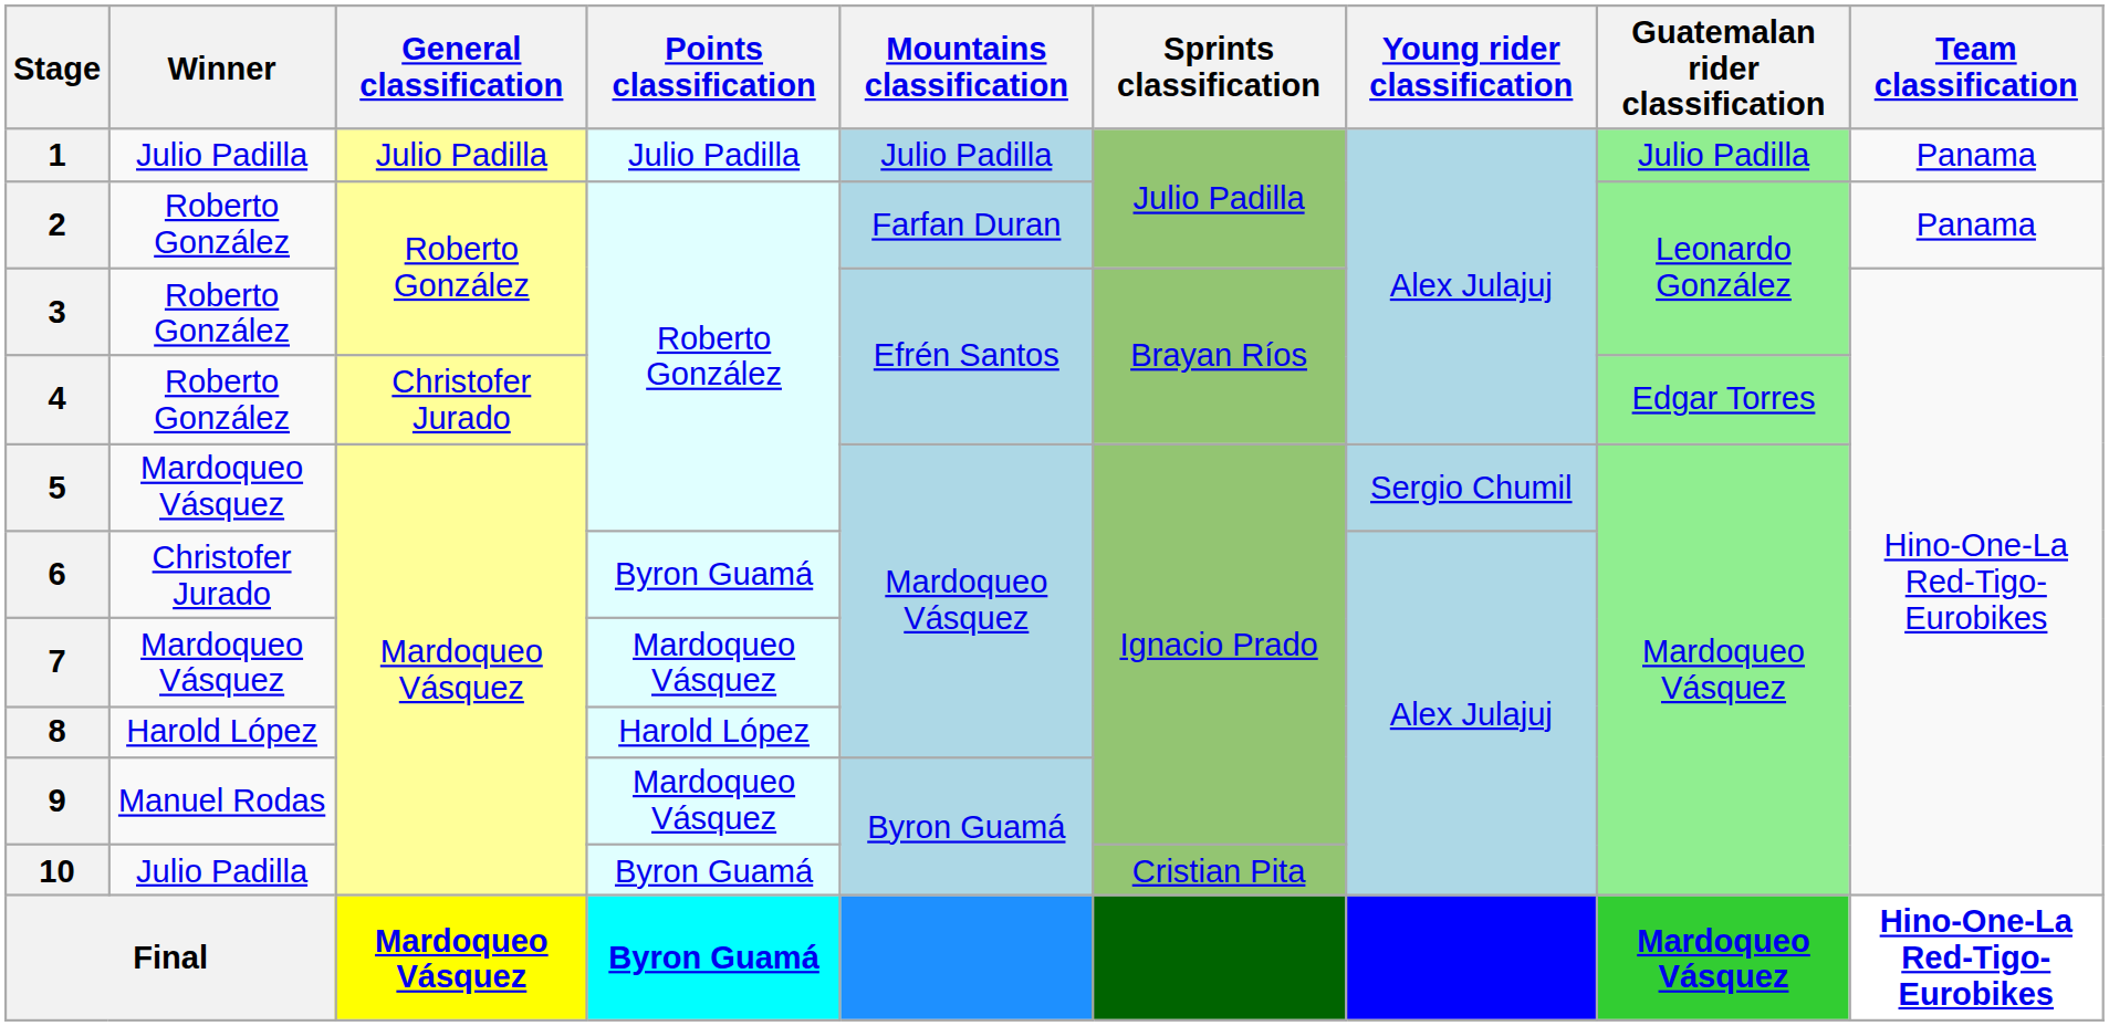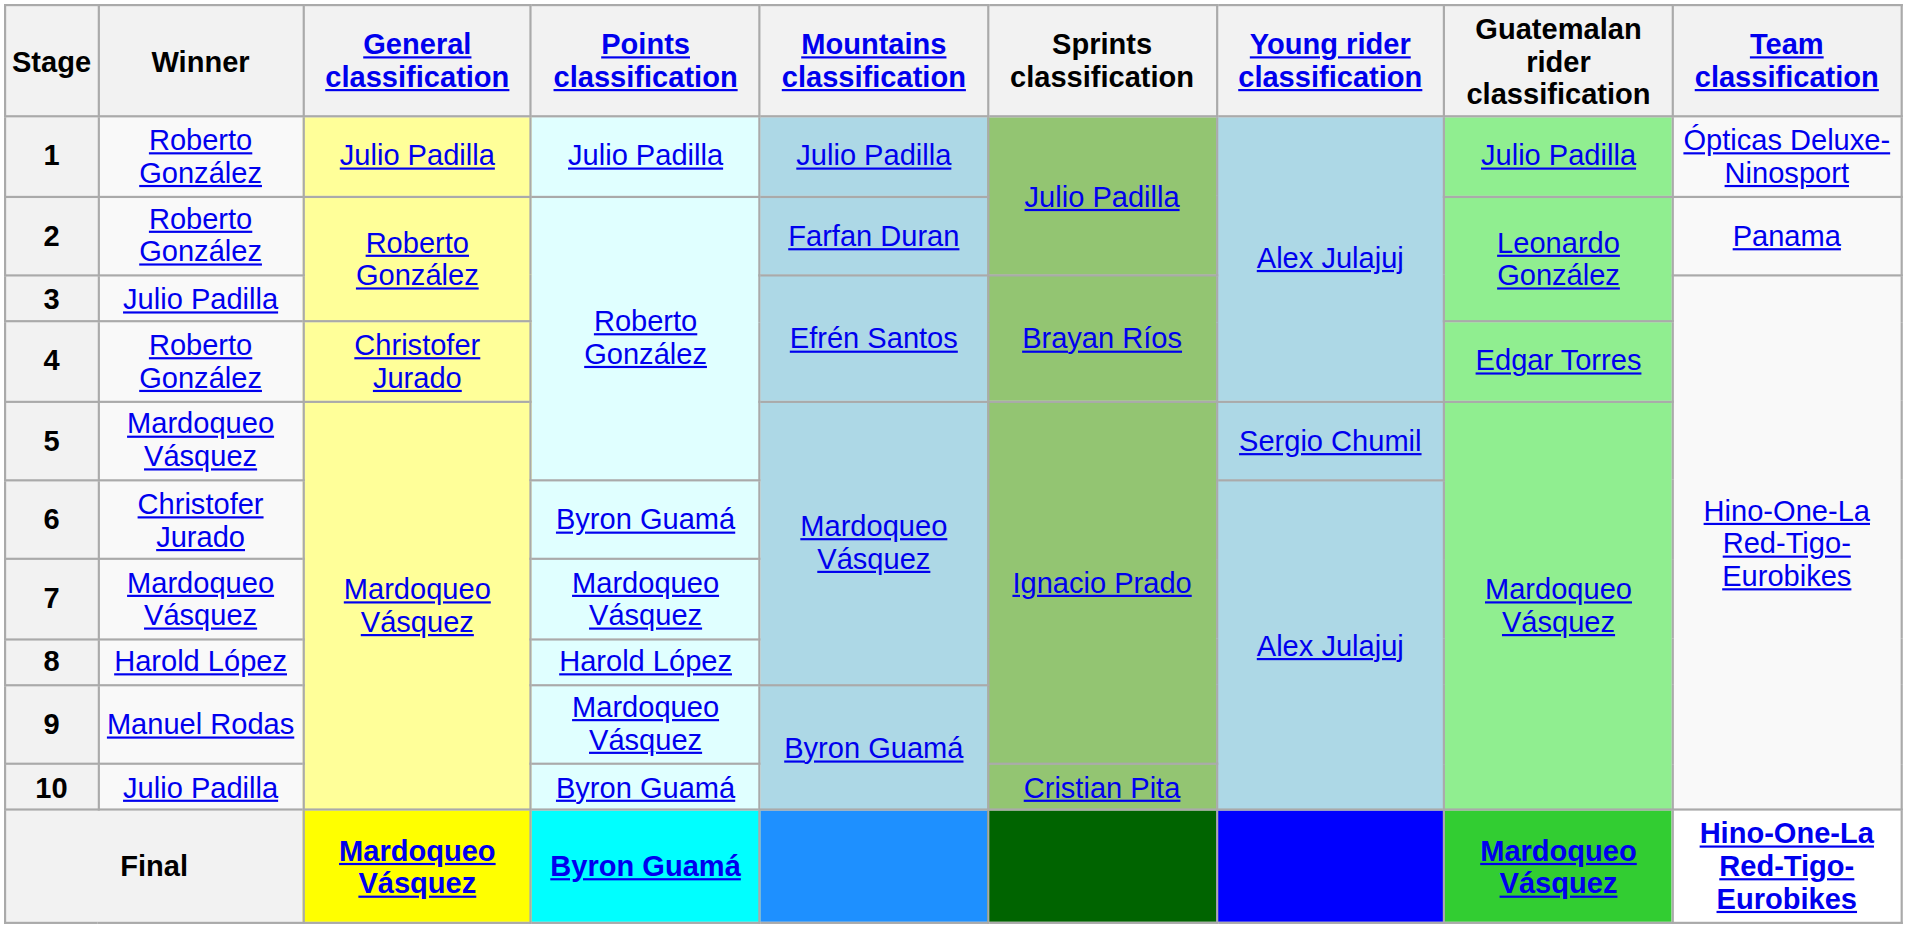 <table class="wikitable" style="text-align: center; font-size:smaller;">
 <tr style="background:#efefef;">
 <th width="1%">Stage</th>
 <th width="11.5%">Winner</th>
 <th style="width:12.5%;"><a href='#'>General classification</a><br></th>
 <th style="width:12.5%;"><a href='#'>Points classification</a><br></th>
 <th style="width:12.5%;"><a href='#'>Mountains classification</a><br></th>
 <th style="width:12.5%;">Sprints classification<br></th>
 <th style="width:12.5%;"><a href='#'>Young rider classification</a><br></th>
 <th style="width:12.5%;">Guatemalan rider classification<br></th>
 <th style="width:12.5%;"><a href='#'>Team classification</a></th>
 </tr>
 <tr>
 <th>1</th>
-<td><a href='#'>Julio Padilla</a></td>
+<td><a href='#'>Roberto González</a></td>
 <td style="background:#FFFF99;"><a href='#'>Julio Padilla</a></td>
 <td style="background:lightcyan;"><a href='#'>Julio Padilla</a></td>
 <td style="background:#ADD8E6;"><a href='#'>Julio Padilla</a></td>
 <td style="background:#93C572;" rowspan="2"><a href='#'>Julio Padilla</a></td>
 <td style="background:lightblue;" rowspan="4"><a href='#'>Alex Julajuj</a></td>
 <td style="background:lightgreen;"><a href='#'>Julio Padilla</a></td>
-<td><a href='#'>Panama</a></td>
+<td><a href='#'>Ópticas Deluxe-Ninosport</a></td>
 </tr>
 <tr>
 <th>2</th>
 <td><a href='#'>Roberto González</a></td>
 <td style="background:#FFFF99;" rowspan="2"><a href='#'>Roberto González</a></td>
 <td style="background:lightcyan;" rowspan="4"><a href='#'>Roberto González</a></td>
 <td style="background:#ADD8E6;"><a href='#'>Farfan Duran</a></td>
 <td style="background:lightgreen;" rowspan="2"><a href='#'>Leonardo González</a></td>
 <td><a href='#'>Panama</a></td>
 </tr>
 <tr>
 <th>3</th>
-<td><a href='#'>Roberto González</a></td>
+<td><a href='#'>Julio Padilla</a></td>
 <td style="background:#ADD8E6;" rowspan="2"><a href='#'>Efrén Santos</a></td>
 <td style="background:#93C572;" rowspan="2"><a href='#'>Brayan Ríos</a></td>
 <td rowspan="8"><a href='#'>Hino-One-La Red-Tigo-Eurobikes</a></td>
 </tr>
 <tr>
 <th>4</th>
 <td><a href='#'>Roberto González</a></td>
 <td style="background:#FFFF99;"><a href='#'>Christofer Jurado</a></td>
 <td style="background:lightgreen;"><a href='#'>Edgar Torres</a></td>
 </tr>
 <tr>
 <th>5</th>
 <td><a href='#'>Mardoqueo Vásquez</a></td>
 <td style="background:#FFFF99;" rowspan="6"><a href='#'>Mardoqueo Vásquez</a></td>
 <td style="background:#ADD8E6;" rowspan="4"><a href='#'>Mardoqueo Vásquez</a></td>
 <td style="background:#93C572;" rowspan="5"><a href='#'>Ignacio Prado</a></td>
 <td style="background:lightblue;"><a href='#'>Sergio Chumil</a></td>
 <td style="background:lightgreen;" rowspan="6"><a href='#'>Mardoqueo Vásquez</a></td>
 </tr>
 <tr>
 <th>6</th>
 <td><a href='#'>Christofer Jurado</a></td>
 <td style="background:lightcyan;"><a href='#'>Byron Guamá</a></td>
 <td style="background:lightblue;" rowspan="5"><a href='#'>Alex Julajuj</a></td>
 </tr>
 <tr>
 <th>7</th>
 <td><a href='#'>Mardoqueo Vásquez</a></td>
 <td style="background:lightcyan;"><a href='#'>Mardoqueo Vásquez</a></td>
 </tr>
 <tr>
 <th>8</th>
 <td><a href='#'>Harold López</a></td>
 <td style="background:lightcyan;"><a href='#'>Harold López</a></td>
 </tr>
 <tr>
 <th>9</th>
 <td><a href='#'>Manuel Rodas</a></td>
 <td style="background:lightcyan;"><a href='#'>Mardoqueo Vásquez</a></td>
 <td style="background:#ADD8E6;" rowspan="2"><a href='#'>Byron Guamá</a></td>
 </tr>
 <tr>
 <th>10</th>
 <td><a href='#'>Julio Padilla</a></td>
 <td style="background:lightcyan;"><a href='#'>Byron Guamá</a></td>
 <td style="background:#93C572;"><a href='#'>Cristian Pita</a></td>
 </tr>
 <tr>
 <th colspan="2">Final</th>
 <th style="background:yellow;"><a href='#'>Mardoqueo Vásquez</a></th>
 <th style="background:cyan;"><a href='#'>Byron Guamá</a></th>
 <th style="background:dodgerblue;"></th>
 <th style="background:darkgreen;"></th>
 <th style="background:blue;"></th>
 <th style="background:limegreen;"><a href='#'>Mardoqueo Vásquez</a></th>
 <th style="background:white;"><a href='#'>Hino-One-La Red-Tigo-Eurobikes</a></th>
 </tr>
 </table>
